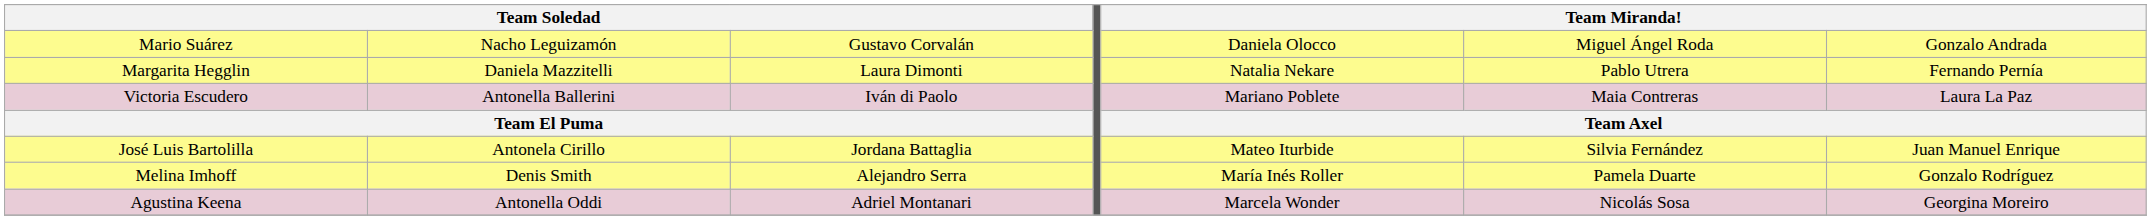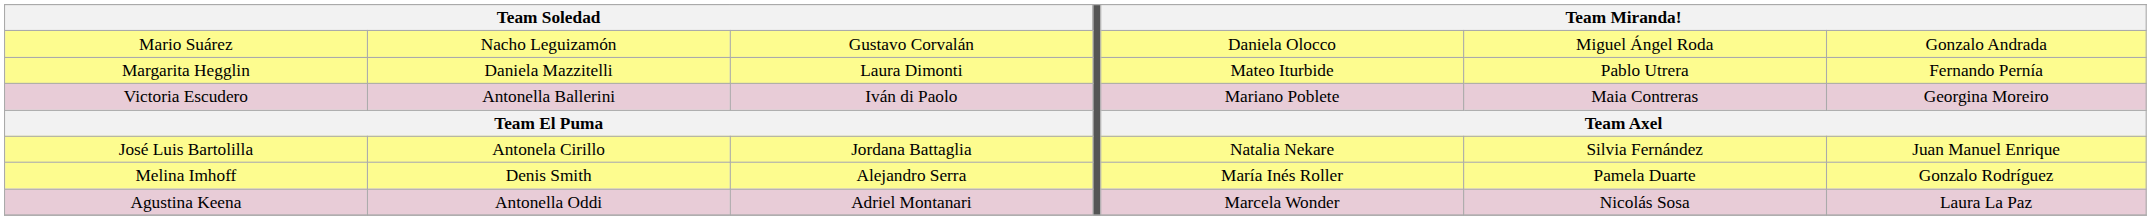 <table class="wikitable" style="text-align:center; line-height:17px; width:100%;">
 <tr>
 </tr>
 <tr>
 <th scope="col" width="45%" colspan="3">Team Soledad</th>
 <td rowspan="8" style="background:#555555;"></td>
 <th scope="col" width="45%" colspan="3">Team Miranda!</th>
 </tr>
 <tr>
 <td width="17%" style="background:#fdfc8f;">Mario Suárez</td>
 <td width="17%" style="background:#fdfc8f;">Nacho Leguizamón</td>
 <td style="background:#fdfc8f;">Gustavo Corvalán</td>
 <td width="17%" style="background:#fdfc8f;">Daniela Olocco</td>
 <td width="17%" style="background:#fdfc8f;">Miguel Ángel Roda</td>
 <td width="17%" style="background:#fdfc8f;">Gonzalo Andrada</td>
 </tr>
 <tr>
 <td style="background:#fdfc8f;">Margarita Hegglin</td>
 <td style="background:#fdfc8f;">Daniela Mazzitelli</td>
 <td width="17%" style="background:#fdfc8f;">Laura Dimonti</td>
-<td style="background:#fdfc8f;">Natalia Nekare</td>
+<td style="background:#fdfc8f;">Mateo Iturbide</td>
 <td style="background:#fdfc8f;">Pablo Utrera</td>
 <td style="background:#fdfc8f;">Fernando Pernía</td>
 </tr>
 <tr>
 <td style="background:#E8CCD7;">Victoria Escudero</td>
 <td style="background:#E8CCD7;">Antonella Ballerini</td>
 <td style="background:#E8CCD7;">Iván di Paolo</td>
 <td style="background:#E8CCD7;">Mariano Poblete</td>
 <td style="background:#E8CCD7;">Maia Contreras</td>
-<td style="background:#E8CCD7;">Laura La Paz</td>
+<td style="background:#E8CCD7;">Georgina Moreiro</td>
 </tr>
 <tr>
 <th scope="col" colspan="3">Team El Puma</th>
 <th scope="col" colspan="3">Team Axel</th>
 </tr>
 <tr>
 <td style="background:#fdfc8f;">José Luis Bartolilla</td>
 <td style="background:#fdfc8f;">Antonela Cirillo</td>
 <td style="background:#fdfc8f;">Jordana Battaglia</td>
-<td style="background:#fdfc8f;">Mateo Iturbide</td>
+<td style="background:#fdfc8f;">Natalia Nekare</td>
 <td style="background:#fdfc8f;">Silvia Fernández</td>
 <td style="background:#fdfc8f;">Juan Manuel Enrique</td>
 </tr>
 <tr>
 <td style="background:#fdfc8f;">Melina Imhoff</td>
 <td style="background:#fdfc8f;">Denis Smith</td>
 <td style="background:#fdfc8f;">Alejandro Serra</td>
 <td style="background:#fdfc8f;">María Inés Roller</td>
 <td style="background:#fdfc8f;">Pamela Duarte</td>
 <td style="background:#fdfc8f;">Gonzalo Rodríguez</td>
 </tr>
 <tr>
 <td style="background:#E8CCD7;">Agustina Keena</td>
 <td style="background:#E8CCD7;">Antonella Oddi</td>
 <td style="background:#E8CCD7;">Adriel Montanari</td>
 <td style="background:#E8CCD7;">Marcela Wonder</td>
 <td style="background:#E8CCD7;">Nicolás Sosa</td>
-<td style="background:#E8CCD7;">Georgina Moreiro</td>
+<td style="background:#E8CCD7;">Laura La Paz</td>
 </tr>
 <tr>
 </tr>
 </table>
